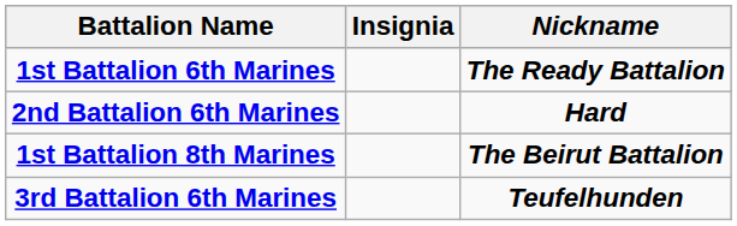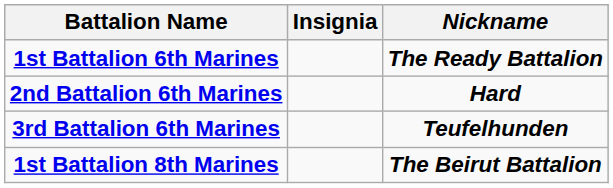 <table class="wikitable sortable" style="text-align:center;">
 <tr bgcolor="#CCCCCC">
 <th><strong>Battalion Name</strong></th>
 <th><strong>Insignia</strong></th>
 <th><strong><em>Nickname</em></strong></th>
 </tr>
 <tr>
 <td><strong><a href='#'>1st Battalion 6th Marines</a></strong></td>
 <td></td>
 <td><strong><em>The Ready Battalion</em></strong></td>
 </tr>
 <tr>
 <td><strong><a href='#'>2nd Battalion 6th Marines</a></strong></td>
 <td></td>
 <td><strong><em> Hard </em></strong></td>
 </tr>
 <tr>
+<td><strong><a href='#'>3rd Battalion 6th Marines</a></strong></td>
+<td></td>
+<td><strong><em>Teufelhunden</em></strong></td>
+</tr>
+<tr>
 <td><strong><a href='#'>1st Battalion 8th Marines</a></strong></td>
 <td></td>
 <td><strong><em>The Beirut Battalion</em></strong></td>
 </tr>
-<tr>
-<td><strong><a href='#'>3rd Battalion 6th Marines</a></strong></td>
-<td></td>
-<td><strong><em>Teufelhunden</em></strong></td>
-</tr>
 </table>
